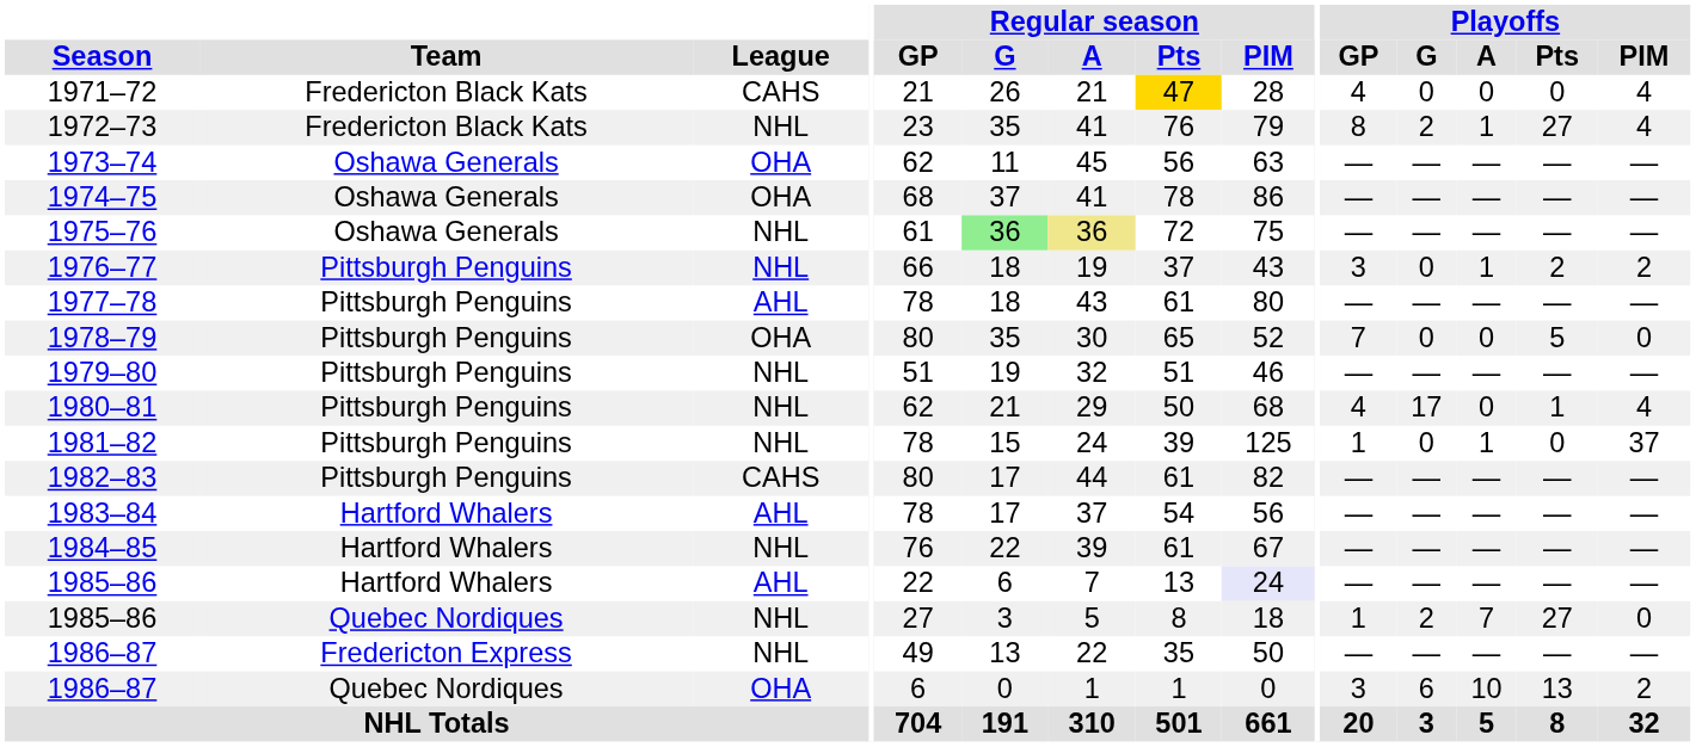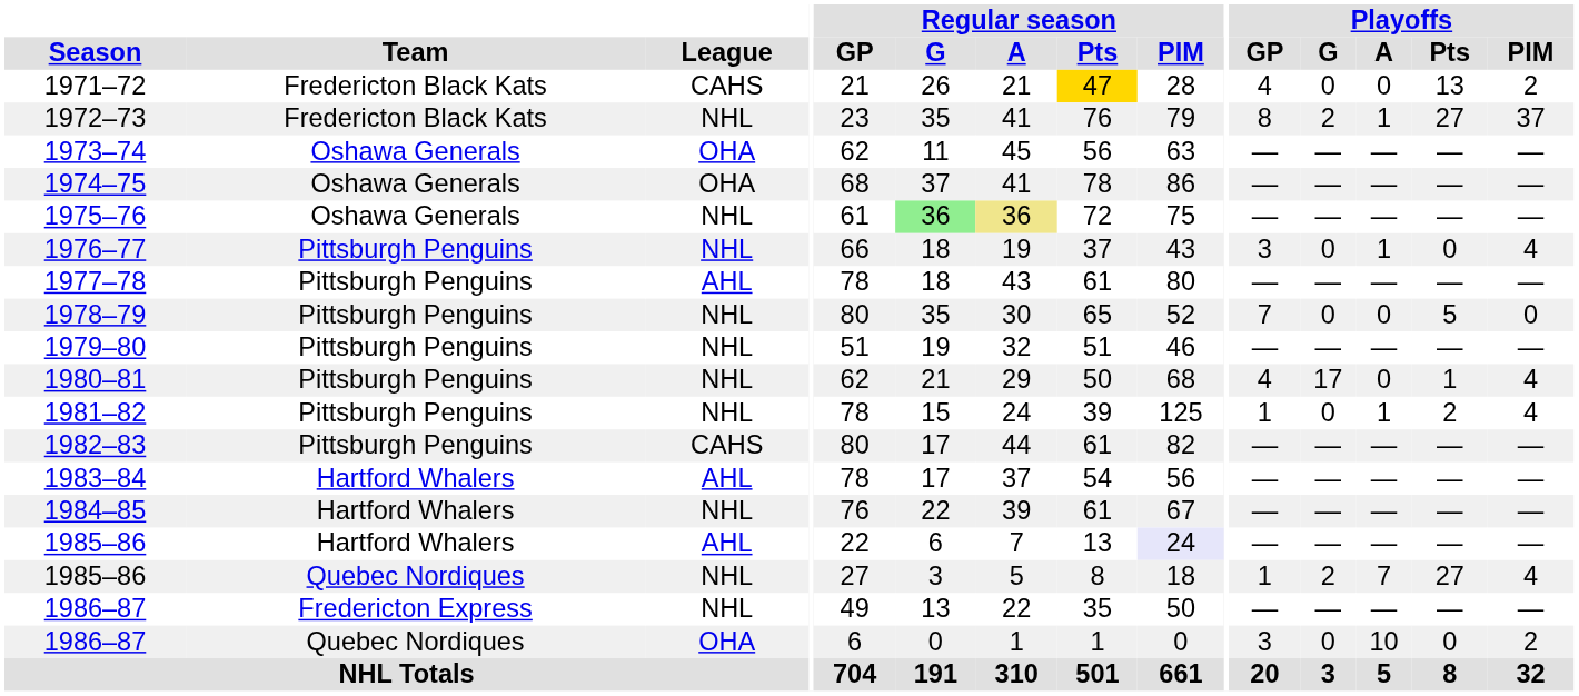 <table border="0" cellpadding="1" cellspacing="0" style="text-align:center; width:60em">
 <tr bgcolor="#e0e0e0">
 <th colspan="3" bgcolor="#ffffff"></th>
 <th rowspan="100" bgcolor="#ffffff"></th>
 <th colspan="5"><a href='#'>Regular season</a></th>
 <th rowspan="100" bgcolor="#ffffff"></th>
 <th colspan="5"><a href='#'>Playoffs</a></th>
 </tr>
 <tr bgcolor="#e0e0e0">
 <th><a href='#'>Season</a></th>
 <th>Team</th>
 <th>League</th>
 <th>GP</th>
 <th><a href='#'>G</a></th>
 <th><a href='#'>A</a></th>
 <th><a href='#'>Pts</a></th>
 <th><a href='#'>PIM</a></th>
 <th>GP</th>
 <th>G</th>
 <th>A</th>
 <th>Pts</th>
 <th>PIM</th>
 </tr>
 <tr>
 <td>1971–72</td>
 <td>Fredericton Black Kats</td>
 <td>CAHS</td>
 <td>21</td>
 <td>26</td>
 <td>21</td>
 <td style="background: gold;">47</td>
 <td>28</td>
 <td>4</td>
 <td>0</td>
 <td>0</td>
-<td>0</td>
-<td>4</td>
+<td>13</td>
+<td>2</td>
 </tr>
 <tr bgcolor="#f0f0f0">
 <td>1972–73</td>
 <td>Fredericton Black Kats</td>
 <td>NHL</td>
 <td>23</td>
 <td>35</td>
 <td>41</td>
 <td>76</td>
 <td>79</td>
 <td>8</td>
 <td>2</td>
 <td>1</td>
 <td>27</td>
-<td>4</td>
+<td>37</td>
 </tr>
 <tr>
 <td><a href='#'>1973–74</a></td>
 <td><a href='#'>Oshawa Generals</a></td>
 <td><a href='#'>OHA</a></td>
 <td>62</td>
 <td>11</td>
 <td>45</td>
 <td>56</td>
 <td>63</td>
 <td>—</td>
 <td>—</td>
 <td>—</td>
 <td>—</td>
 <td>—</td>
 </tr>
 <tr bgcolor="#f0f0f0">
 <td><a href='#'>1974–75</a></td>
 <td>Oshawa Generals</td>
 <td>OHA</td>
 <td>68</td>
 <td>37</td>
 <td>41</td>
 <td>78</td>
 <td>86</td>
 <td>—</td>
 <td>—</td>
 <td>—</td>
 <td>—</td>
 <td>—</td>
 </tr>
 <tr>
 <td><a href='#'>1975–76</a></td>
 <td>Oshawa Generals</td>
 <td>NHL</td>
 <td>61</td>
 <td style="background: lightgreen;">36</td>
 <td style="background: khaki;">36</td>
 <td>72</td>
 <td>75</td>
 <td>—</td>
 <td>—</td>
 <td>—</td>
 <td>—</td>
 <td>—</td>
 </tr>
 <tr bgcolor="#f0f0f0">
 <td><a href='#'>1976–77</a></td>
 <td><a href='#'>Pittsburgh Penguins</a></td>
 <td><a href='#'>NHL</a></td>
 <td>66</td>
 <td>18</td>
 <td>19</td>
 <td>37</td>
 <td>43</td>
 <td>3</td>
 <td>0</td>
 <td>1</td>
-<td>2</td>
-<td>2</td>
+<td>0</td>
+<td>4</td>
 </tr>
 <tr>
 <td><a href='#'>1977–78</a></td>
 <td>Pittsburgh Penguins</td>
 <td><a href='#'>AHL</a></td>
 <td>78</td>
 <td>18</td>
 <td>43</td>
 <td>61</td>
 <td>80</td>
 <td>—</td>
 <td>—</td>
 <td>—</td>
 <td>—</td>
 <td>—</td>
 </tr>
 <tr bgcolor="#f0f0f0">
 <td><a href='#'>1978–79</a></td>
 <td>Pittsburgh Penguins</td>
-<td>OHA</td>
+<td>NHL</td>
 <td>80</td>
 <td>35</td>
 <td>30</td>
 <td>65</td>
 <td>52</td>
 <td>7</td>
 <td>0</td>
 <td>0</td>
 <td>5</td>
 <td>0</td>
 </tr>
 <tr>
 <td><a href='#'>1979–80</a></td>
 <td>Pittsburgh Penguins</td>
 <td>NHL</td>
 <td>51</td>
 <td>19</td>
 <td>32</td>
 <td>51</td>
 <td>46</td>
 <td>—</td>
 <td>—</td>
 <td>—</td>
 <td>—</td>
 <td>—</td>
 </tr>
 <tr bgcolor="#f0f0f0">
 <td><a href='#'>1980–81</a></td>
 <td>Pittsburgh Penguins</td>
 <td>NHL</td>
 <td>62</td>
 <td>21</td>
 <td>29</td>
 <td>50</td>
 <td>68</td>
 <td>4</td>
 <td>17</td>
 <td>0</td>
 <td>1</td>
 <td>4</td>
 </tr>
 <tr>
 <td><a href='#'>1981–82</a></td>
 <td>Pittsburgh Penguins</td>
 <td>NHL</td>
 <td>78</td>
 <td>15</td>
 <td>24</td>
 <td>39</td>
 <td>125</td>
 <td>1</td>
 <td>0</td>
 <td>1</td>
-<td>0</td>
-<td>37</td>
+<td>2</td>
+<td>4</td>
 </tr>
 <tr bgcolor="#f0f0f0">
 <td><a href='#'>1982–83</a></td>
 <td>Pittsburgh Penguins</td>
 <td>CAHS</td>
 <td>80</td>
 <td>17</td>
 <td>44</td>
 <td>61</td>
 <td>82</td>
 <td>—</td>
 <td>—</td>
 <td>—</td>
 <td>—</td>
 <td>—</td>
 </tr>
 <tr>
 <td><a href='#'>1983–84</a></td>
 <td><a href='#'>Hartford Whalers</a></td>
 <td><a href='#'>AHL</a></td>
 <td>78</td>
 <td>17</td>
 <td>37</td>
 <td>54</td>
 <td>56</td>
 <td>—</td>
 <td>—</td>
 <td>—</td>
 <td>—</td>
 <td>—</td>
 </tr>
 <tr bgcolor="#f0f0f0">
 <td><a href='#'>1984–85</a></td>
 <td>Hartford Whalers</td>
 <td>NHL</td>
 <td>76</td>
 <td>22</td>
 <td>39</td>
 <td>61</td>
 <td>67</td>
 <td>—</td>
 <td>—</td>
 <td>—</td>
 <td>—</td>
 <td>—</td>
 </tr>
 <tr>
 <td><a href='#'>1985–86</a></td>
 <td>Hartford Whalers</td>
 <td><a href='#'>AHL</a></td>
 <td>22</td>
 <td>6</td>
 <td>7</td>
 <td>13</td>
 <td style="background: lavender;">24</td>
 <td>—</td>
 <td>—</td>
 <td>—</td>
 <td>—</td>
 <td>—</td>
 </tr>
 <tr bgcolor="#f0f0f0">
 <td>1985–86</td>
 <td><a href='#'>Quebec Nordiques</a></td>
 <td>NHL</td>
 <td>27</td>
 <td>3</td>
 <td>5</td>
 <td>8</td>
 <td>18</td>
 <td>1</td>
 <td>2</td>
 <td>7</td>
 <td>27</td>
-<td>0</td>
+<td>4</td>
 </tr>
 <tr>
 <td><a href='#'>1986–87</a></td>
 <td><a href='#'>Fredericton Express</a></td>
 <td>NHL</td>
 <td>49</td>
 <td>13</td>
 <td>22</td>
 <td>35</td>
 <td>50</td>
 <td>—</td>
 <td>—</td>
 <td>—</td>
 <td>—</td>
 <td>—</td>
 </tr>
 <tr bgcolor="#f0f0f0">
 <td><a href='#'>1986–87</a></td>
 <td>Quebec Nordiques</td>
 <td><a href='#'>OHA</a></td>
 <td>6</td>
 <td>0</td>
 <td>1</td>
 <td>1</td>
 <td>0</td>
 <td>3</td>
-<td>6</td>
+<td>0</td>
 <td>10</td>
-<td>13</td>
+<td>0</td>
 <td>2</td>
 </tr>
 <tr bgcolor="#e0e0e0">
 <th colspan="3">NHL Totals</th>
 <th>704</th>
 <th>191</th>
 <th>310</th>
 <th>501</th>
 <th>661</th>
 <th>20</th>
 <th>3</th>
 <th>5</th>
 <th>8</th>
 <th>32</th>
 </tr>
 </table>
